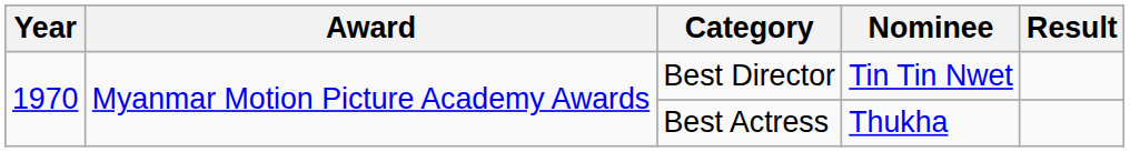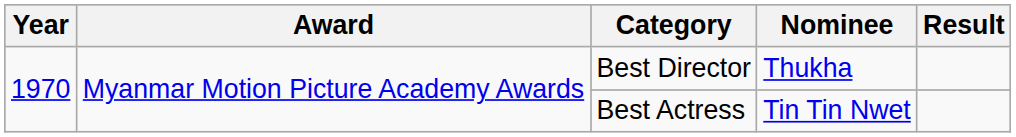 <table class="wikitable">
 <tr>
 <th>Year</th>
 <th>Award</th>
 <th>Category</th>
 <th>Nominee</th>
 <th>Result</th>
 </tr>
 <tr>
 <td scope="row" rowspan="2"><a href='#'>1970</a></td>
 <td scope="row" rowspan="2"><a href='#'>Myanmar Motion Picture Academy Awards</a></td>
 <td>Best Director</td>
-<td><a href='#'>Tin Tin Nwet</a></td>
+<td><a href='#'>Thukha</a></td>
 <td></td>
 </tr>
 <tr>
 <td>Best Actress</td>
-<td><a href='#'>Thukha</a></td>
+<td><a href='#'>Tin Tin Nwet</a></td>
 <td></td>
 </tr>
 </table>
